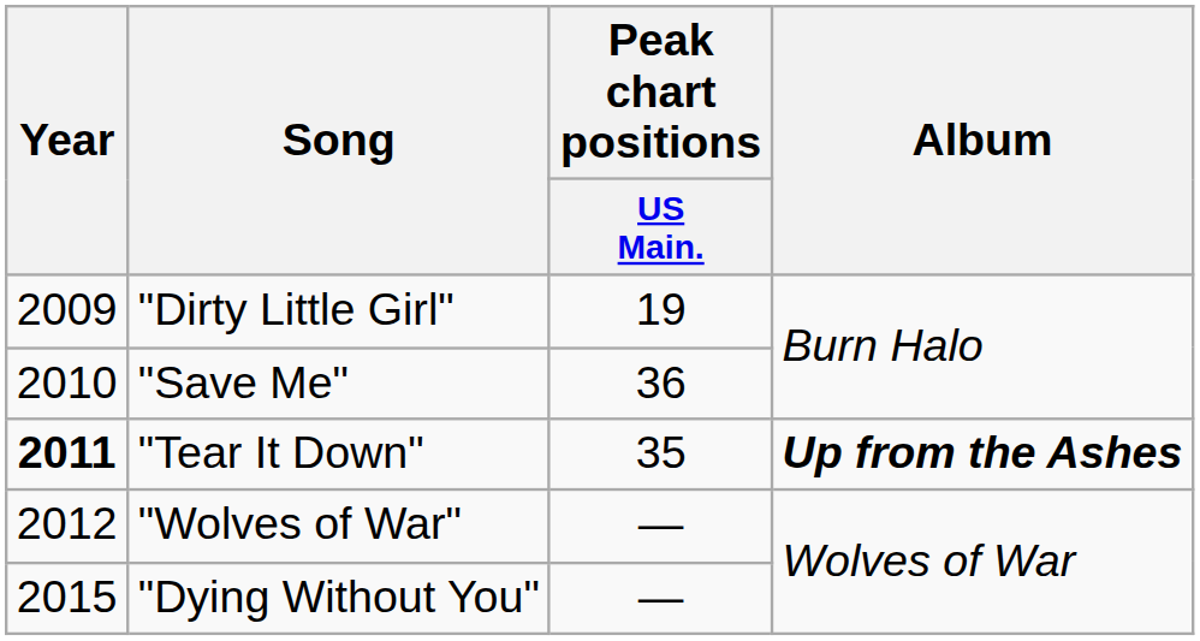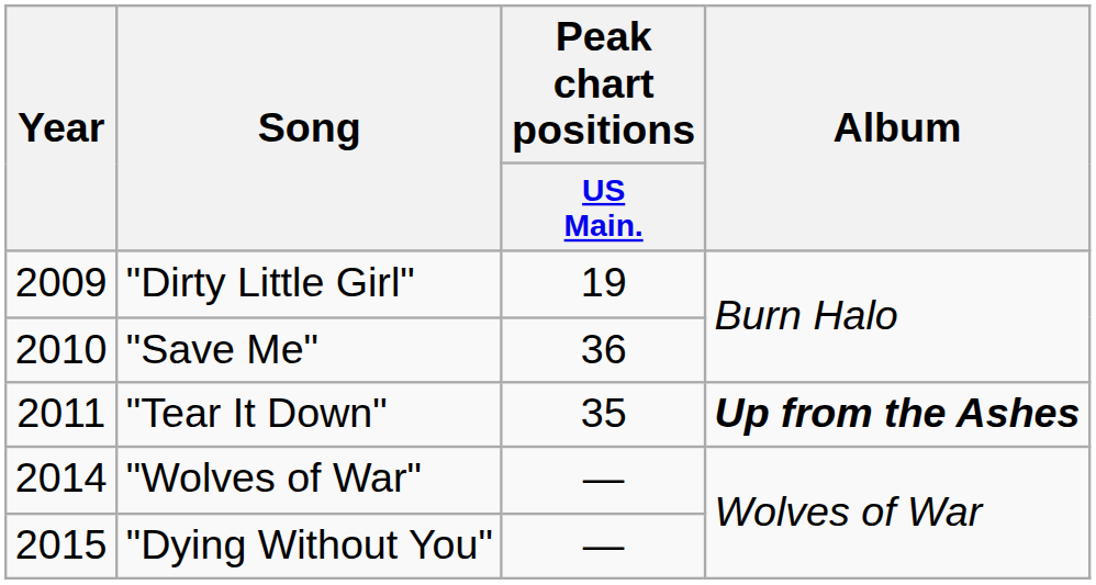 <table class="wikitable" style="text-align:center;">
 <tr>
 <th rowspan="2">Year</th>
 <th rowspan="2">Song</th>
 <th colspan="1">Peak chart positions</th>
 <th rowspan="2">Album</th>
 </tr>
 <tr>
 <th style="width:3em;font-size:75%"><a href='#'>US<br>Main.</a><br></th>
 </tr>
 <tr>
 <td align="center">2009</td>
 <td align="left">"Dirty Little Girl"</td>
 <td>19</td>
 <td rowspan="2" align="left"><em>Burn Halo</em></td>
 </tr>
 <tr>
 <td align="center">2010</td>
 <td align="left">"Save Me"</td>
 <td>36</td>
 </tr>
 <tr>
-<td align="center"><strong>2011</strong></td>
+<td align="center">2011</td>
 <td align="left">"Tear It Down"</td>
 <td>35</td>
 <td rowspan="1" align="left"><strong><em>Up from the Ashes</em></strong></td>
 </tr>
 <tr>
-<td align="center">2012</td>
+<td align="center">2014</td>
 <td align="left">"Wolves of War"</td>
 <td>—</td>
 <td rowspan="2" align="left"><em>Wolves of War</em></td>
 </tr>
 <tr>
 <td align="center">2015</td>
 <td align="left">"Dying Without You"</td>
 <td>—</td>
 </tr>
 </table>
